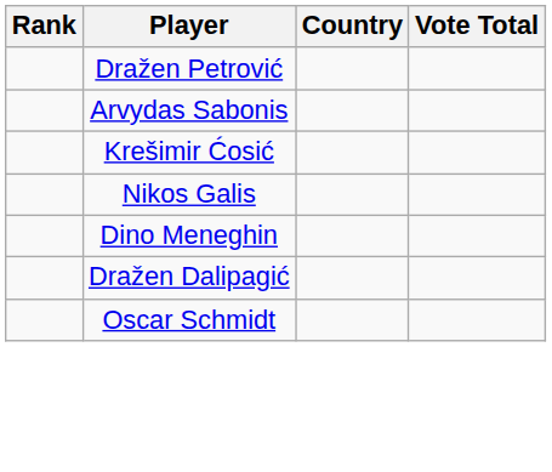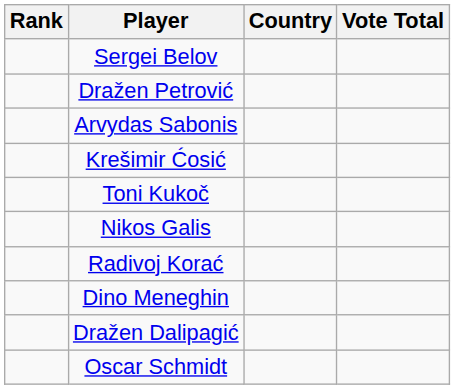 <table class="wikitable sortable" style="text-align:center;">
 <tr>
 <th>Rank</th>
 <th>Player</th>
 <th>Country</th>
 <th>Vote Total</th>
+</tr>
+<tr>
+<td></td>
+<td><a href='#'>Sergei Belov</a></td>
+<td></td>
+<td></td>
 </tr>
 <tr>
 <td></td>
 <td><a href='#'>Dražen Petrović</a></td>
 <td></td>
 <td></td>
 </tr>
 <tr>
 <td></td>
 <td><a href='#'>Arvydas Sabonis</a></td>
 <td></td>
 <td></td>
 </tr>
 <tr>
 <td></td>
 <td><a href='#'>Krešimir Ćosić</a></td>
 <td></td>
 <td></td>
 </tr>
 <tr>
 <td></td>
+<td><a href='#'>Toni Kukoč</a></td>
+<td></td>
+<td></td>
+</tr>
+<tr>
+<td></td>
 <td><a href='#'>Nikos Galis</a></td>
+<td></td>
+<td></td>
+</tr>
+<tr>
+<td></td>
+<td><a href='#'>Radivoj Korać</a></td>
 <td></td>
 <td></td>
 </tr>
 <tr>
 <td></td>
 <td><a href='#'>Dino Meneghin</a></td>
 <td></td>
 <td></td>
 </tr>
 <tr>
 <td></td>
 <td><a href='#'>Dražen Dalipagić</a></td>
 <td></td>
 <td></td>
 </tr>
 <tr>
 <td></td>
 <td><a href='#'>Oscar Schmidt</a></td>
 <td></td>
 <td></td>
 </tr>
 </table>
